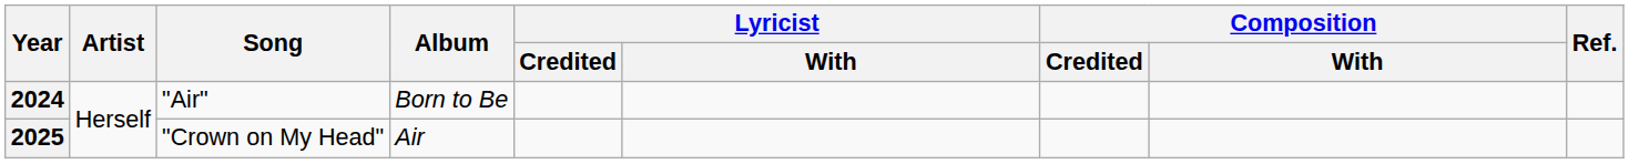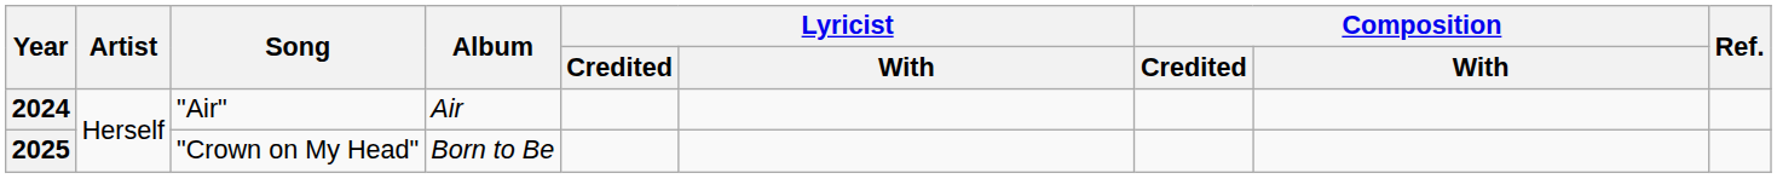 <table class="wikitable plainrowheaders sortable">
 <tr>
 <th rowspan="2">Year</th>
 <th rowspan="2">Artist</th>
 <th rowspan="2">Song</th>
 <th rowspan="2">Album</th>
 <th colspan="2"><a href='#'>Lyricist</a></th>
 <th colspan="2"><a href='#'>Composition</a></th>
 <th class="unsortable" scope="col" rowspan="2">Ref.</th>
 </tr>
 <tr>
 <th>Credited</th>
 <th style="width:17em">With</th>
 <th>Credited</th>
 <th style="width:17em">With</th>
 </tr>
 <tr>
 <th scope="row">2024</th>
 <td rowspan="2">Herself</td>
 <td>"Air"</td>
-<td><em>Born to Be</em></td>
+<td><em>Air</em></td>
 <td></td>
 <td style="text-align:center"></td>
 <td></td>
 <td style="text-align:center"></td>
 <td style="text-align:center"></td>
 </tr>
 <tr>
 <th scope="row">2025</th>
 <td>"Crown on My Head"</td>
-<td><em>Air</em></td>
+<td><em>Born to Be</em></td>
 <td></td>
 <td style="text-align:center"></td>
 <td></td>
 <td></td>
 <td style="text-align:center"></td>
 </tr>
 </table>
